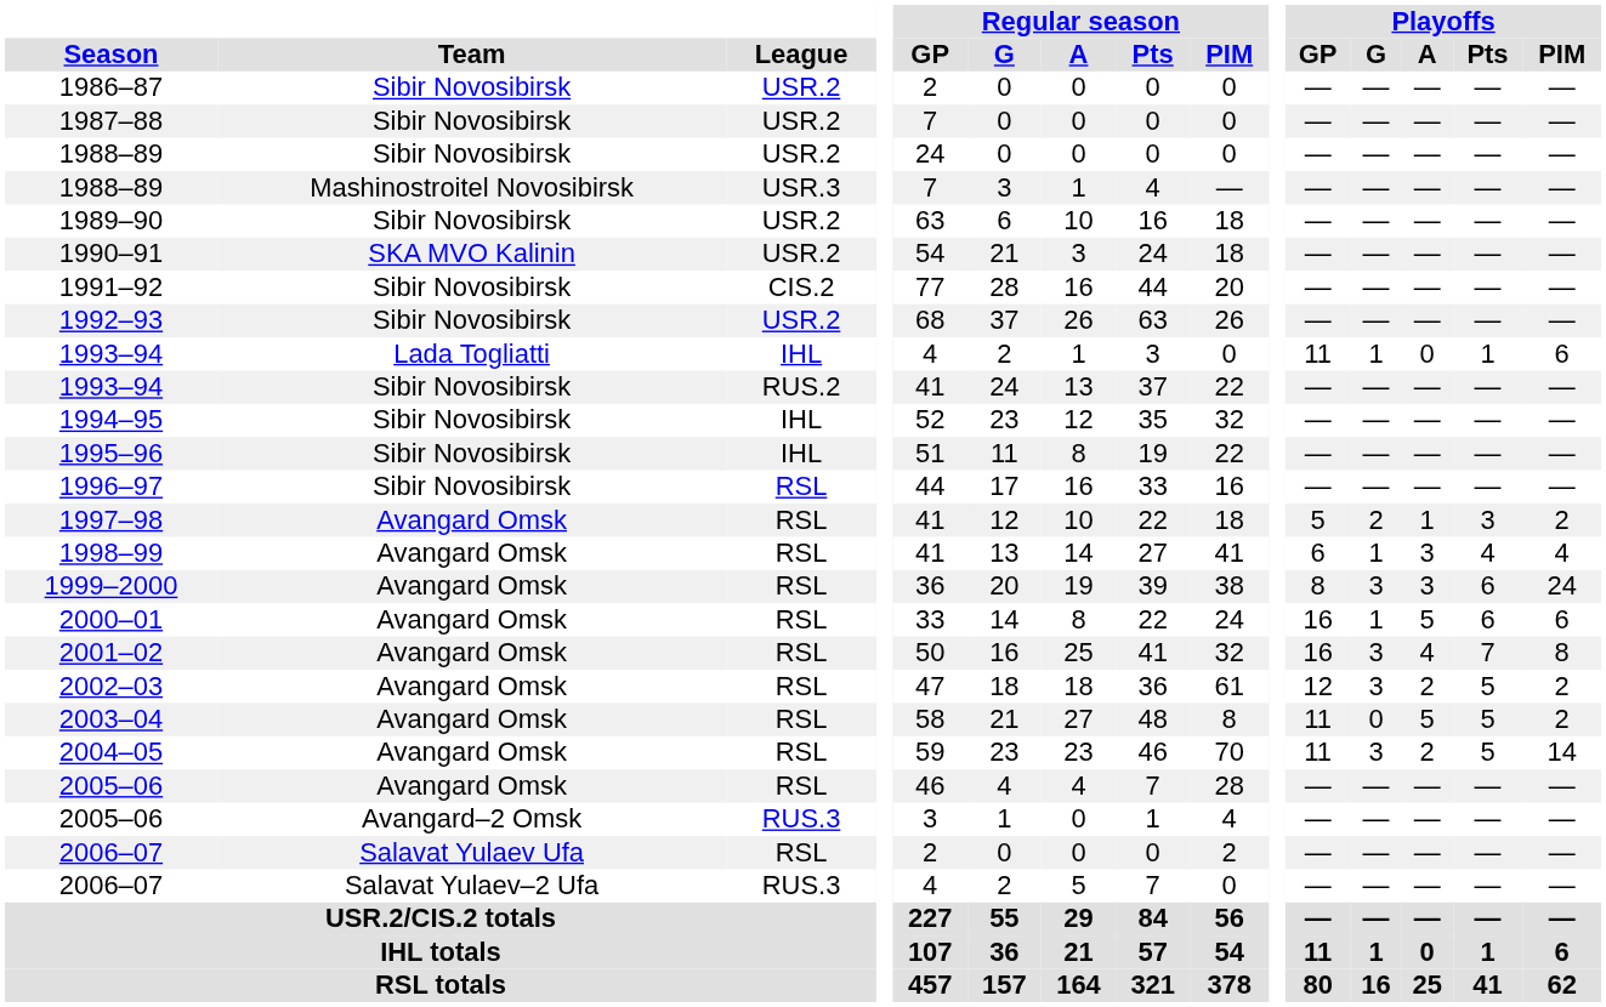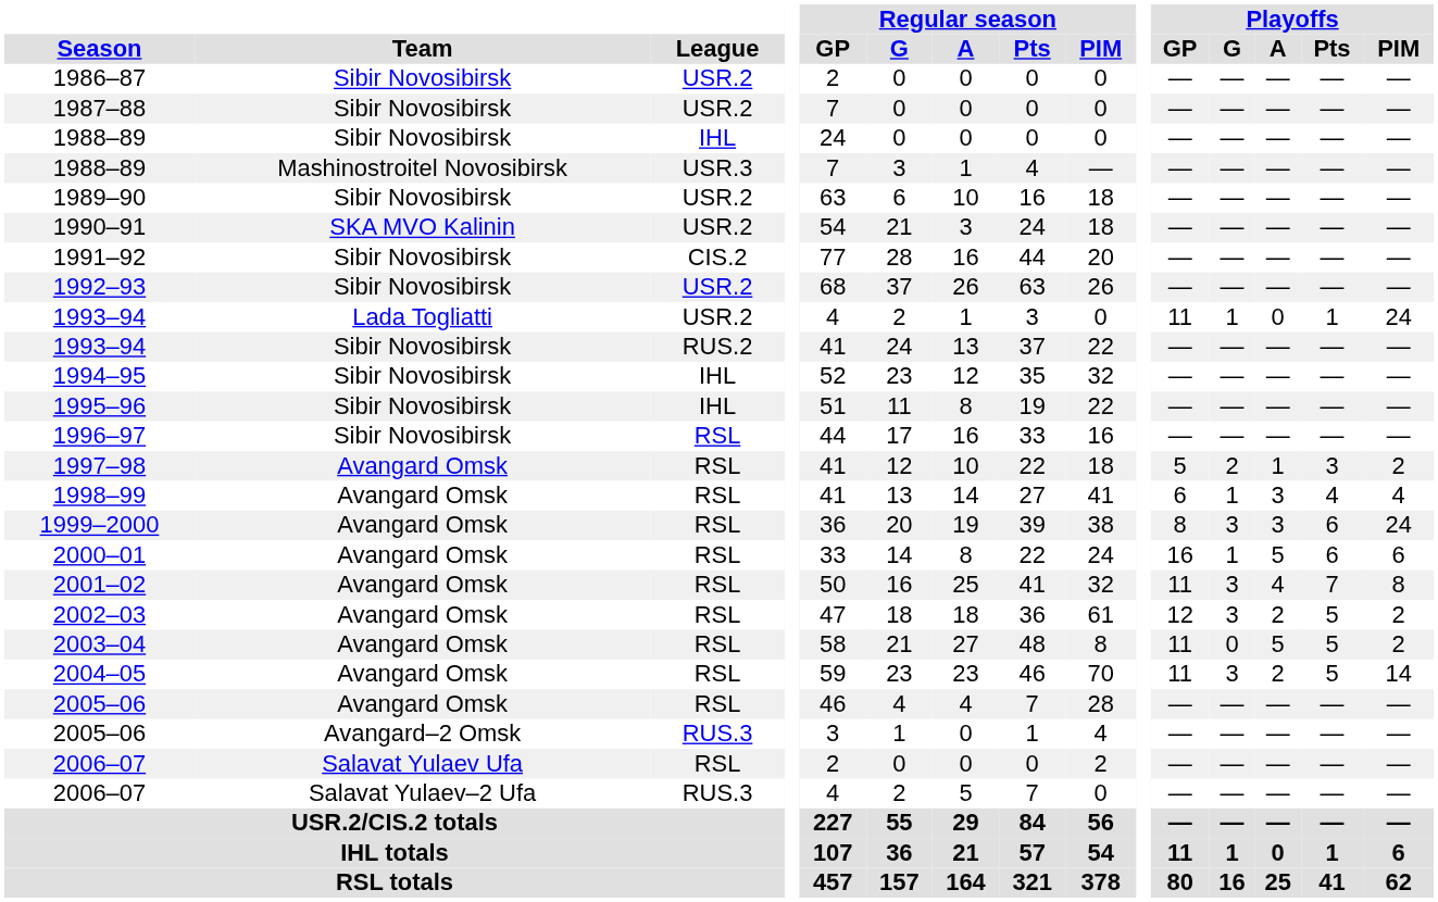 <table border="0" cellpadding="1" cellspacing="0" style="text-align:center; width:60em">
 <tr bgcolor="#e0e0e0">
 <th colspan="3" bgcolor="#ffffff"> </th>
 <th rowspan="99" bgcolor="#ffffff"> </th>
 <th colspan="5"><a href='#'>Regular season</a></th>
 <th rowspan="99" bgcolor="#ffffff"> </th>
 <th colspan="5"><a href='#'>Playoffs</a></th>
 </tr>
 <tr bgcolor="#e0e0e0">
 <th><a href='#'>Season</a></th>
 <th>Team</th>
 <th>League</th>
 <th>GP</th>
 <th><a href='#'>G</a></th>
 <th><a href='#'>A</a></th>
 <th><a href='#'>Pts</a></th>
 <th><a href='#'>PIM</a></th>
 <th>GP</th>
 <th>G</th>
 <th>A</th>
 <th>Pts</th>
 <th>PIM</th>
 </tr>
 <tr>
 <td>1986–87</td>
 <td><a href='#'>Sibir Novosibirsk</a></td>
 <td><a href='#'>USR.2</a></td>
 <td>2</td>
 <td>0</td>
 <td>0</td>
 <td>0</td>
 <td>0</td>
 <td>—</td>
 <td>—</td>
 <td>—</td>
 <td>—</td>
 <td>—</td>
 </tr>
 <tr bgcolor="#f0f0f0">
 <td>1987–88</td>
 <td>Sibir Novosibirsk</td>
 <td>USR.2</td>
 <td>7</td>
 <td>0</td>
 <td>0</td>
 <td>0</td>
 <td>0</td>
 <td>—</td>
 <td>—</td>
 <td>—</td>
 <td>—</td>
 <td>—</td>
 </tr>
 <tr>
 <td>1988–89</td>
 <td>Sibir Novosibirsk</td>
-<td>USR.2</td>
+<td><a href='#'>IHL</a></td>
 <td>24</td>
 <td>0</td>
 <td>0</td>
 <td>0</td>
 <td>0</td>
 <td>—</td>
 <td>—</td>
 <td>—</td>
 <td>—</td>
 <td>—</td>
 </tr>
 <tr bgcolor="#f0f0f0">
 <td>1988–89</td>
 <td>Mashinostroitel Novosibirsk</td>
 <td>USR.3</td>
 <td>7</td>
 <td>3</td>
 <td>1</td>
 <td>4</td>
 <td>—</td>
 <td>—</td>
 <td>—</td>
 <td>—</td>
 <td>—</td>
 <td>—</td>
 </tr>
 <tr>
 <td>1989–90</td>
 <td>Sibir Novosibirsk</td>
 <td>USR.2</td>
 <td>63</td>
 <td>6</td>
 <td>10</td>
 <td>16</td>
 <td>18</td>
 <td>—</td>
 <td>—</td>
 <td>—</td>
 <td>—</td>
 <td>—</td>
 </tr>
 <tr bgcolor="#f0f0f0">
 <td>1990–91</td>
 <td><a href='#'>SKA MVO Kalinin</a></td>
 <td>USR.2</td>
 <td>54</td>
 <td>21</td>
 <td>3</td>
 <td>24</td>
 <td>18</td>
 <td>—</td>
 <td>—</td>
 <td>—</td>
 <td>—</td>
 <td>—</td>
 </tr>
 <tr>
 <td>1991–92</td>
 <td>Sibir Novosibirsk</td>
 <td>CIS.2</td>
 <td>77</td>
 <td>28</td>
 <td>16</td>
 <td>44</td>
 <td>20</td>
 <td>—</td>
 <td>—</td>
 <td>—</td>
 <td>—</td>
 <td>—</td>
 </tr>
 <tr bgcolor="#f0f0f0">
 <td><a href='#'>1992–93</a></td>
 <td>Sibir Novosibirsk</td>
 <td><a href='#'>USR.2</a></td>
 <td>68</td>
 <td>37</td>
 <td>26</td>
 <td>63</td>
 <td>26</td>
 <td>—</td>
 <td>—</td>
 <td>—</td>
 <td>—</td>
 <td>—</td>
 </tr>
 <tr>
 <td><a href='#'>1993–94</a></td>
 <td><a href='#'>Lada Togliatti</a></td>
-<td><a href='#'>IHL</a></td>
+<td>USR.2</td>
 <td>4</td>
 <td>2</td>
 <td>1</td>
 <td>3</td>
 <td>0</td>
 <td>11</td>
 <td>1</td>
 <td>0</td>
 <td>1</td>
-<td>6</td>
+<td>24</td>
 </tr>
 <tr bgcolor="#f0f0f0">
 <td><a href='#'>1993–94</a></td>
 <td>Sibir Novosibirsk</td>
 <td>RUS.2</td>
 <td>41</td>
 <td>24</td>
 <td>13</td>
 <td>37</td>
 <td>22</td>
 <td>—</td>
 <td>—</td>
 <td>—</td>
 <td>—</td>
 <td>—</td>
 </tr>
 <tr>
 <td><a href='#'>1994–95</a></td>
 <td>Sibir Novosibirsk</td>
 <td>IHL</td>
 <td>52</td>
 <td>23</td>
 <td>12</td>
 <td>35</td>
 <td>32</td>
 <td>—</td>
 <td>—</td>
 <td>—</td>
 <td>—</td>
 <td>—</td>
 </tr>
 <tr bgcolor="#f0f0f0">
 <td><a href='#'>1995–96</a></td>
 <td>Sibir Novosibirsk</td>
 <td>IHL</td>
 <td>51</td>
 <td>11</td>
 <td>8</td>
 <td>19</td>
 <td>22</td>
 <td>—</td>
 <td>—</td>
 <td>—</td>
 <td>—</td>
 <td>—</td>
 </tr>
 <tr>
 <td><a href='#'>1996–97</a></td>
 <td>Sibir Novosibirsk</td>
 <td><a href='#'>RSL</a></td>
 <td>44</td>
 <td>17</td>
 <td>16</td>
 <td>33</td>
 <td>16</td>
 <td>—</td>
 <td>—</td>
 <td>—</td>
 <td>—</td>
 <td>—</td>
 </tr>
 <tr bgcolor="#f0f0f0">
 <td><a href='#'>1997–98</a></td>
 <td><a href='#'>Avangard Omsk</a></td>
 <td>RSL</td>
 <td>41</td>
 <td>12</td>
 <td>10</td>
 <td>22</td>
 <td>18</td>
 <td>5</td>
 <td>2</td>
 <td>1</td>
 <td>3</td>
 <td>2</td>
 </tr>
 <tr>
 <td><a href='#'>1998–99</a></td>
 <td>Avangard Omsk</td>
 <td>RSL</td>
 <td>41</td>
 <td>13</td>
 <td>14</td>
 <td>27</td>
 <td>41</td>
 <td>6</td>
 <td>1</td>
 <td>3</td>
 <td>4</td>
 <td>4</td>
 </tr>
 <tr bgcolor="#f0f0f0">
 <td><a href='#'>1999–2000</a></td>
 <td>Avangard Omsk</td>
 <td>RSL</td>
 <td>36</td>
 <td>20</td>
 <td>19</td>
 <td>39</td>
 <td>38</td>
 <td>8</td>
 <td>3</td>
 <td>3</td>
 <td>6</td>
 <td>24</td>
 </tr>
 <tr>
 <td><a href='#'>2000–01</a></td>
 <td>Avangard Omsk</td>
 <td>RSL</td>
 <td>33</td>
 <td>14</td>
 <td>8</td>
 <td>22</td>
 <td>24</td>
 <td>16</td>
 <td>1</td>
 <td>5</td>
 <td>6</td>
 <td>6</td>
 </tr>
 <tr bgcolor="#f0f0f0">
 <td><a href='#'>2001–02</a></td>
 <td>Avangard Omsk</td>
 <td>RSL</td>
 <td>50</td>
 <td>16</td>
 <td>25</td>
 <td>41</td>
 <td>32</td>
-<td>16</td>
+<td>11</td>
 <td>3</td>
 <td>4</td>
 <td>7</td>
 <td>8</td>
 </tr>
 <tr>
 <td><a href='#'>2002–03</a></td>
 <td>Avangard Omsk</td>
 <td>RSL</td>
 <td>47</td>
 <td>18</td>
 <td>18</td>
 <td>36</td>
 <td>61</td>
 <td>12</td>
 <td>3</td>
 <td>2</td>
 <td>5</td>
 <td>2</td>
 </tr>
 <tr bgcolor="#f0f0f0">
 <td><a href='#'>2003–04</a></td>
 <td>Avangard Omsk</td>
 <td>RSL</td>
 <td>58</td>
 <td>21</td>
 <td>27</td>
 <td>48</td>
 <td>8</td>
 <td>11</td>
 <td>0</td>
 <td>5</td>
 <td>5</td>
 <td>2</td>
 </tr>
 <tr>
 <td><a href='#'>2004–05</a></td>
 <td>Avangard Omsk</td>
 <td>RSL</td>
 <td>59</td>
 <td>23</td>
 <td>23</td>
 <td>46</td>
 <td>70</td>
 <td>11</td>
 <td>3</td>
 <td>2</td>
 <td>5</td>
 <td>14</td>
 </tr>
 <tr bgcolor="#f0f0f0">
 <td><a href='#'>2005–06</a></td>
 <td>Avangard Omsk</td>
 <td>RSL</td>
 <td>46</td>
 <td>4</td>
 <td>4</td>
 <td>7</td>
 <td>28</td>
 <td>—</td>
 <td>—</td>
 <td>—</td>
 <td>—</td>
 <td>—</td>
 </tr>
 <tr>
 <td>2005–06</td>
 <td>Avangard–2 Omsk</td>
 <td><a href='#'>RUS.3</a></td>
 <td>3</td>
 <td>1</td>
 <td>0</td>
 <td>1</td>
 <td>4</td>
 <td>—</td>
 <td>—</td>
 <td>—</td>
 <td>—</td>
 <td>—</td>
 </tr>
 <tr bgcolor="#f0f0f0">
 <td><a href='#'>2006–07</a></td>
 <td><a href='#'>Salavat Yulaev Ufa</a></td>
 <td>RSL</td>
 <td>2</td>
 <td>0</td>
 <td>0</td>
 <td>0</td>
 <td>2</td>
 <td>—</td>
 <td>—</td>
 <td>—</td>
 <td>—</td>
 <td>—</td>
 </tr>
 <tr>
 <td>2006–07</td>
 <td>Salavat Yulaev–2 Ufa</td>
 <td>RUS.3</td>
 <td>4</td>
 <td>2</td>
 <td>5</td>
 <td>7</td>
 <td>0</td>
 <td>—</td>
 <td>—</td>
 <td>—</td>
 <td>—</td>
 <td>—</td>
 </tr>
 <tr bgcolor="#e0e0e0">
 <th colspan="3">USR.2/CIS.2 totals</th>
 <th>227</th>
 <th>55</th>
 <th>29</th>
 <th>84</th>
 <th>56</th>
 <th>—</th>
 <th>—</th>
 <th>—</th>
 <th>—</th>
 <th>—</th>
 </tr>
 <tr bgcolor="#e0e0e0">
 <th colspan="3">IHL totals</th>
 <th>107</th>
 <th>36</th>
 <th>21</th>
 <th>57</th>
 <th>54</th>
 <th>11</th>
 <th>1</th>
 <th>0</th>
 <th>1</th>
 <th>6</th>
 </tr>
 <tr bgcolor="#e0e0e0">
 <th colspan="3">RSL totals</th>
 <th>457</th>
 <th>157</th>
 <th>164</th>
 <th>321</th>
 <th>378</th>
 <th>80</th>
 <th>16</th>
 <th>25</th>
 <th>41</th>
 <th>62</th>
 </tr>
 </table>
